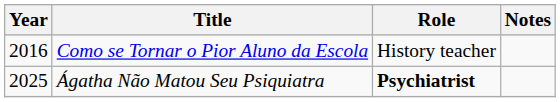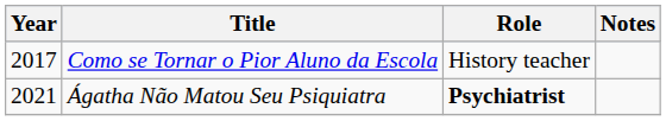 <table class="wikitable">
 <tr style="background:#b0c4de; text-align:center;">
 <th>Year</th>
 <th>Title</th>
 <th>Role</th>
 <th>Notes</th>
 </tr>
 <tr>
-<td>2016</td>
+<td>2017</td>
 <td><em><a href='#'>Como se Tornar o Pior Aluno da Escola</a></em></td>
 <td>History teacher</td>
 <td></td>
 </tr>
 <tr>
-<td>2025</td>
+<td>2021</td>
 <td><em>Ágatha Não Matou Seu Psiquiatra</em></td>
 <td><strong>Psychiatrist</strong></td>
 <td></td>
 </tr>
 <tr>
 </tr>
 </table>
